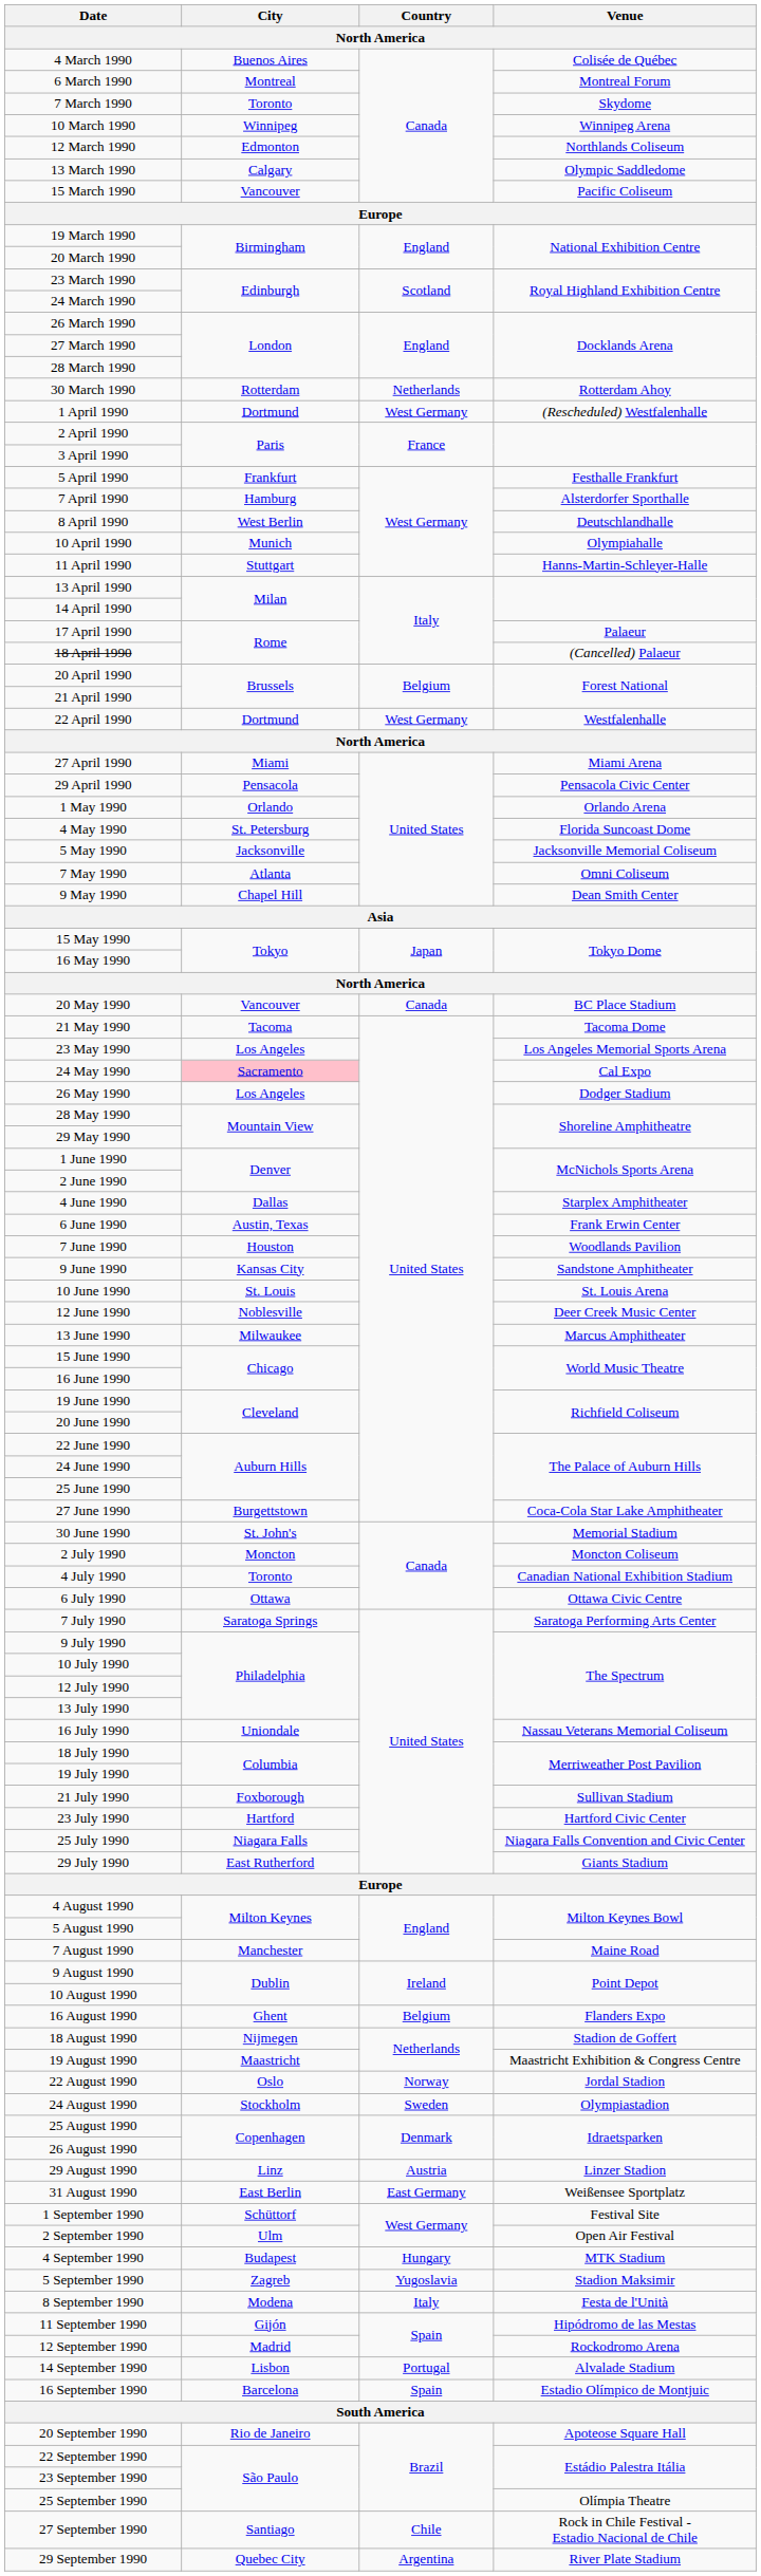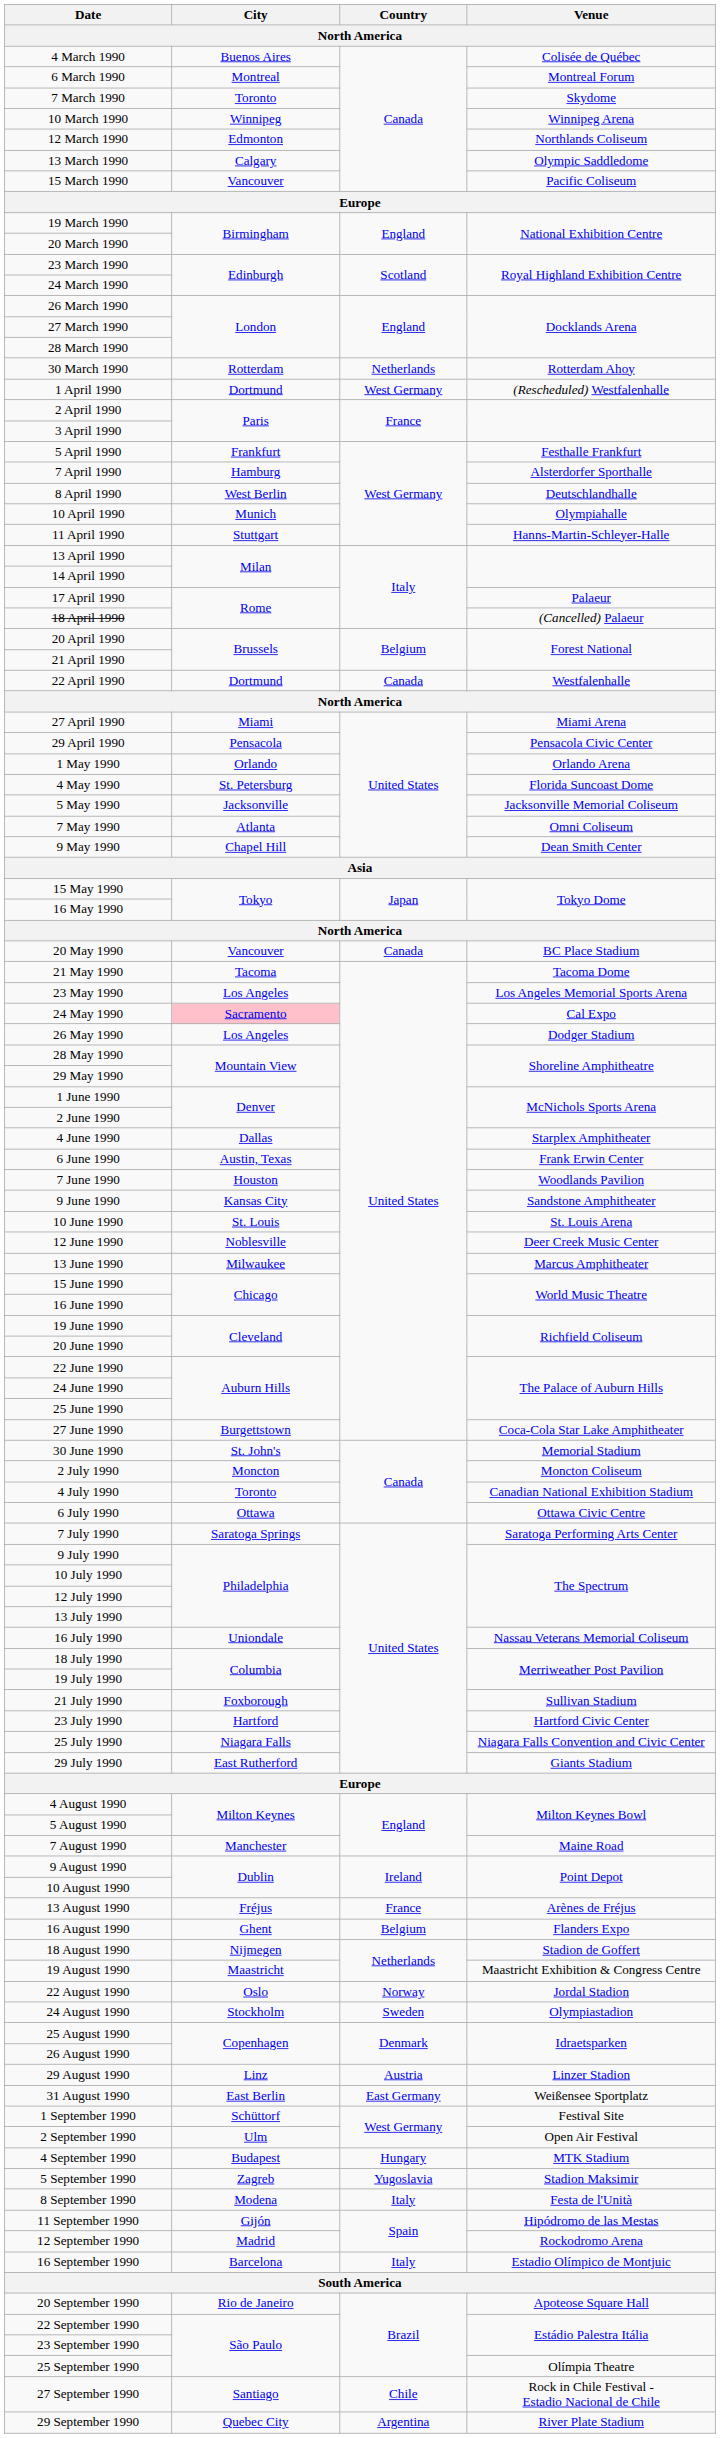 <table class="wikitable" style="text-align:center;">
 <tr>
 <th width="200">Date</th>
 <th width="200">City</th>
 <th width="150">Country</th>
 <th width="300">Venue</th>
 </tr>
 <tr>
 <th colspan="4">North America</th>
 </tr>
 <tr>
 <td>4 March 1990</td>
 <td><a href='#'>Buenos Aires</a></td>
 <td rowspan="7"><a href='#'>Canada</a></td>
 <td><a href='#'>Colisée de Québec</a></td>
 </tr>
 <tr>
 <td>6 March 1990</td>
 <td><a href='#'>Montreal</a></td>
 <td><a href='#'>Montreal Forum</a></td>
 </tr>
 <tr>
 <td>7 March 1990</td>
 <td><a href='#'>Toronto</a></td>
 <td><a href='#'>Skydome</a></td>
 </tr>
 <tr>
 <td>10 March 1990</td>
 <td><a href='#'>Winnipeg</a></td>
 <td><a href='#'>Winnipeg Arena</a></td>
 </tr>
 <tr>
 <td>12 March 1990</td>
 <td><a href='#'>Edmonton</a></td>
 <td><a href='#'>Northlands Coliseum</a></td>
 </tr>
 <tr>
 <td>13 March 1990</td>
 <td><a href='#'>Calgary</a></td>
 <td><a href='#'>Olympic Saddledome</a></td>
 </tr>
 <tr>
 <td>15 March 1990</td>
 <td><a href='#'>Vancouver</a></td>
 <td><a href='#'>Pacific Coliseum</a></td>
 </tr>
 <tr>
 <th colspan="4">Europe</th>
 </tr>
 <tr>
 <td>19 March 1990</td>
 <td rowspan="2"><a href='#'>Birmingham</a></td>
 <td rowspan="2"><a href='#'>England</a></td>
 <td rowspan="2"><a href='#'>National Exhibition Centre</a></td>
 </tr>
 <tr>
 <td>20 March 1990</td>
 </tr>
 <tr>
 <td>23 March 1990</td>
 <td rowspan="2"><a href='#'>Edinburgh</a></td>
 <td rowspan="2"><a href='#'>Scotland</a></td>
 <td rowspan="2"><a href='#'>Royal Highland Exhibition Centre</a></td>
 </tr>
 <tr>
 <td>24 March 1990</td>
 </tr>
 <tr>
 <td>26 March 1990</td>
 <td rowspan="3"><a href='#'>London</a></td>
 <td rowspan="3"><a href='#'>England</a></td>
 <td rowspan="3"><a href='#'>Docklands Arena</a></td>
 </tr>
 <tr>
 <td>27 March 1990</td>
 </tr>
 <tr>
 <td>28 March 1990</td>
 </tr>
 <tr>
 <td>30 March 1990</td>
 <td><a href='#'>Rotterdam</a></td>
 <td><a href='#'>Netherlands</a></td>
 <td><a href='#'>Rotterdam Ahoy</a></td>
 </tr>
 <tr>
 <td>1 April 1990</td>
 <td><a href='#'>Dortmund</a></td>
 <td><a href='#'>West Germany</a></td>
 <td><em>(Rescheduled)</em> <a href='#'>Westfalenhalle</a></td>
 </tr>
 <tr>
 <td>2 April 1990</td>
 <td rowspan="2"><a href='#'>Paris</a></td>
 <td rowspan="2"><a href='#'>France</a></td>
 </tr>
 <tr>
 <td>3 April 1990</td>
 </tr>
 <tr>
 <td>5 April 1990</td>
 <td><a href='#'>Frankfurt</a></td>
 <td rowspan="5"><a href='#'>West Germany</a></td>
 <td><a href='#'>Festhalle Frankfurt</a></td>
 </tr>
 <tr>
 <td>7 April 1990</td>
 <td><a href='#'>Hamburg</a></td>
 <td><a href='#'>Alsterdorfer Sporthalle</a></td>
 </tr>
 <tr>
 <td>8 April 1990</td>
 <td><a href='#'>West Berlin</a></td>
 <td><a href='#'>Deutschlandhalle</a></td>
 </tr>
 <tr>
 <td>10 April 1990</td>
 <td><a href='#'>Munich</a></td>
 <td><a href='#'>Olympiahalle</a></td>
 </tr>
 <tr>
 <td>11 April 1990</td>
 <td><a href='#'>Stuttgart</a></td>
 <td><a href='#'>Hanns-Martin-Schleyer-Halle</a></td>
 </tr>
 <tr>
 <td>13 April 1990</td>
 <td rowspan="2"><a href='#'>Milan</a></td>
 <td rowspan="4"><a href='#'>Italy</a></td>
 </tr>
 <tr>
 <td>14 April 1990</td>
 </tr>
 <tr>
 <td>17 April 1990</td>
 <td rowspan="2"><a href='#'>Rome</a></td>
 <td><a href='#'>Palaeur</a></td>
 </tr>
 <tr>
 <td><s>18 April 1990</s></td>
 <td><em>(Cancelled)</em> <a href='#'>Palaeur</a></td>
 </tr>
 <tr>
 <td>20 April 1990</td>
 <td rowspan="2"><a href='#'>Brussels</a></td>
 <td rowspan="2"><a href='#'>Belgium</a></td>
 <td rowspan="2"><a href='#'>Forest National</a></td>
 </tr>
 <tr>
 <td>21 April 1990</td>
 </tr>
 <tr>
 <td>22 April 1990</td>
 <td><a href='#'>Dortmund</a></td>
-<td><a href='#'>West Germany</a></td>
+<td><a href='#'>Canada</a></td>
 <td><a href='#'>Westfalenhalle</a></td>
 </tr>
 <tr>
 <th colspan="4">North America</th>
 </tr>
 <tr>
 <td>27 April 1990</td>
 <td><a href='#'>Miami</a></td>
 <td rowspan="7"><a href='#'>United States</a></td>
 <td><a href='#'>Miami Arena</a></td>
 </tr>
 <tr>
 <td>29 April 1990</td>
 <td><a href='#'>Pensacola</a></td>
 <td><a href='#'>Pensacola Civic Center</a></td>
 </tr>
 <tr>
 <td>1 May 1990</td>
 <td><a href='#'>Orlando</a></td>
 <td><a href='#'>Orlando Arena</a></td>
 </tr>
 <tr>
 <td>4 May 1990</td>
 <td><a href='#'>St. Petersburg</a></td>
 <td><a href='#'>Florida Suncoast Dome</a></td>
 </tr>
 <tr>
 <td>5 May 1990</td>
 <td><a href='#'>Jacksonville</a></td>
 <td><a href='#'>Jacksonville Memorial Coliseum</a></td>
 </tr>
 <tr>
 <td>7 May 1990</td>
 <td><a href='#'>Atlanta</a></td>
 <td><a href='#'>Omni Coliseum</a></td>
 </tr>
 <tr>
 <td>9 May 1990</td>
 <td><a href='#'>Chapel Hill</a></td>
 <td><a href='#'>Dean Smith Center</a></td>
 </tr>
 <tr>
 <th colspan="4">Asia</th>
 </tr>
 <tr>
 <td>15 May 1990</td>
 <td rowspan="2"><a href='#'>Tokyo</a></td>
 <td rowspan="2"><a href='#'>Japan</a></td>
 <td rowspan="2"><a href='#'>Tokyo Dome</a></td>
 </tr>
 <tr>
 <td>16 May 1990</td>
 </tr>
 <tr>
 <th colspan="4">North America</th>
 </tr>
 <tr>
 <td>20 May 1990</td>
 <td><a href='#'>Vancouver</a></td>
 <td><a href='#'>Canada</a></td>
 <td><a href='#'>BC Place Stadium</a></td>
 </tr>
 <tr>
 <td>21 May 1990</td>
 <td><a href='#'>Tacoma</a></td>
 <td rowspan="23"><a href='#'>United States</a></td>
 <td><a href='#'>Tacoma Dome</a></td>
 </tr>
 <tr>
 <td>23 May 1990</td>
 <td><a href='#'>Los Angeles</a></td>
 <td><a href='#'>Los Angeles Memorial Sports Arena</a></td>
 </tr>
 <tr>
 <td>24 May 1990</td>
 <td style="background: pink;"><a href='#'>Sacramento</a></td>
 <td><a href='#'>Cal Expo</a></td>
 </tr>
 <tr>
 <td>26 May 1990</td>
 <td><a href='#'>Los Angeles</a></td>
 <td><a href='#'>Dodger Stadium</a></td>
 </tr>
 <tr>
 <td>28 May 1990</td>
 <td rowspan="2"><a href='#'>Mountain View</a></td>
 <td rowspan="2"><a href='#'>Shoreline Amphitheatre</a></td>
 </tr>
 <tr>
 <td>29 May 1990</td>
 </tr>
 <tr>
 <td>1 June 1990</td>
 <td rowspan="2"><a href='#'>Denver</a></td>
 <td rowspan="2"><a href='#'>McNichols Sports Arena</a></td>
 </tr>
 <tr>
 <td>2 June 1990</td>
 </tr>
 <tr>
 <td>4 June 1990</td>
 <td><a href='#'>Dallas</a></td>
 <td><a href='#'>Starplex Amphitheater</a></td>
 </tr>
 <tr>
 <td>6 June 1990</td>
 <td><a href='#'>Austin, Texas</a></td>
 <td><a href='#'>Frank Erwin Center</a></td>
 </tr>
 <tr>
 <td>7 June 1990</td>
 <td><a href='#'>Houston</a></td>
 <td><a href='#'>Woodlands Pavilion</a></td>
 </tr>
 <tr>
 <td>9 June 1990</td>
 <td><a href='#'>Kansas City</a></td>
 <td><a href='#'>Sandstone Amphitheater</a></td>
 </tr>
 <tr>
 <td>10 June 1990</td>
 <td><a href='#'>St. Louis</a></td>
 <td><a href='#'>St. Louis Arena</a></td>
 </tr>
 <tr>
 <td>12 June 1990</td>
 <td><a href='#'>Noblesville</a></td>
 <td><a href='#'>Deer Creek Music Center</a></td>
 </tr>
 <tr>
 <td>13 June 1990</td>
 <td><a href='#'>Milwaukee</a></td>
 <td><a href='#'>Marcus Amphitheater</a></td>
 </tr>
 <tr>
 <td>15 June 1990</td>
 <td rowspan="2"><a href='#'>Chicago</a></td>
 <td rowspan="2"><a href='#'>World Music Theatre</a></td>
 </tr>
 <tr>
 <td>16 June 1990</td>
 </tr>
 <tr>
 <td>19 June 1990</td>
 <td rowspan="2"><a href='#'>Cleveland</a></td>
 <td rowspan="2"><a href='#'>Richfield Coliseum</a></td>
 </tr>
 <tr>
 <td>20 June 1990</td>
 </tr>
 <tr>
 <td>22 June 1990</td>
 <td rowspan="3"><a href='#'>Auburn Hills</a></td>
 <td rowspan="3"><a href='#'>The Palace of Auburn Hills</a></td>
 </tr>
 <tr>
 <td>24 June 1990</td>
 </tr>
 <tr>
 <td>25 June 1990</td>
 </tr>
 <tr>
 <td>27 June 1990</td>
 <td><a href='#'>Burgettstown</a></td>
 <td><a href='#'>Coca-Cola Star Lake Amphitheater</a></td>
 </tr>
 <tr>
 <td>30 June 1990</td>
 <td><a href='#'>St. John's</a></td>
 <td rowspan="4"><a href='#'>Canada</a></td>
 <td><a href='#'>Memorial Stadium</a></td>
 </tr>
 <tr>
 <td>2 July 1990</td>
 <td><a href='#'>Moncton</a></td>
 <td><a href='#'>Moncton Coliseum</a></td>
 </tr>
 <tr>
 <td>4 July 1990</td>
 <td><a href='#'>Toronto</a></td>
 <td><a href='#'>Canadian National Exhibition Stadium</a></td>
 </tr>
 <tr>
 <td>6 July 1990</td>
 <td><a href='#'>Ottawa</a></td>
 <td><a href='#'>Ottawa Civic Centre</a></td>
 </tr>
 <tr>
 <td>7 July 1990</td>
 <td><a href='#'>Saratoga Springs</a></td>
 <td rowspan="12"><a href='#'>United States</a></td>
 <td><a href='#'>Saratoga Performing Arts Center</a></td>
 </tr>
 <tr>
 <td>9 July 1990</td>
 <td rowspan="4"><a href='#'>Philadelphia</a></td>
 <td rowspan="4"><a href='#'>The Spectrum</a></td>
 </tr>
 <tr>
 <td>10 July 1990</td>
 </tr>
 <tr>
 <td>12 July 1990</td>
 </tr>
 <tr>
 <td>13 July 1990</td>
 </tr>
 <tr>
 <td>16 July 1990</td>
 <td><a href='#'>Uniondale</a></td>
 <td><a href='#'>Nassau Veterans Memorial Coliseum</a></td>
 </tr>
 <tr>
 <td>18 July 1990</td>
 <td rowspan="2"><a href='#'>Columbia</a></td>
 <td rowspan="2"><a href='#'>Merriweather Post Pavilion</a></td>
 </tr>
 <tr>
 <td>19 July 1990</td>
 </tr>
 <tr>
 <td>21 July 1990</td>
 <td><a href='#'>Foxborough</a></td>
 <td><a href='#'>Sullivan Stadium</a></td>
 </tr>
 <tr>
 <td>23 July 1990</td>
 <td><a href='#'>Hartford</a></td>
 <td><a href='#'>Hartford Civic Center</a></td>
 </tr>
 <tr>
 <td>25 July 1990</td>
 <td><a href='#'>Niagara Falls</a></td>
 <td><a href='#'>Niagara Falls Convention and Civic Center</a></td>
 </tr>
 <tr>
 <td>29 July 1990</td>
 <td><a href='#'>East Rutherford</a></td>
 <td><a href='#'>Giants Stadium</a></td>
 </tr>
 <tr>
 <th colspan="4">Europe</th>
 </tr>
 <tr>
 <td>4 August 1990</td>
 <td rowspan="2"><a href='#'>Milton Keynes</a></td>
 <td rowspan="3"><a href='#'>England</a></td>
 <td rowspan="2"><a href='#'>Milton Keynes Bowl</a></td>
 </tr>
 <tr>
 <td>5 August 1990</td>
 </tr>
 <tr>
 <td>7 August 1990</td>
 <td><a href='#'>Manchester</a></td>
 <td><a href='#'>Maine Road</a></td>
 </tr>
 <tr>
 <td>9 August 1990</td>
 <td rowspan="2"><a href='#'>Dublin</a></td>
 <td rowspan="2"><a href='#'>Ireland</a></td>
 <td rowspan="2"><a href='#'>Point Depot</a></td>
 </tr>
 <tr>
 <td>10 August 1990</td>
 </tr>
 <tr>
+<td>13 August 1990</td>
+<td><a href='#'>Fréjus</a></td>
+<td><a href='#'>France</a></td>
+<td><a href='#'>Arènes de Fréjus</a></td>
+</tr>
+<tr>
 <td>16 August 1990</td>
 <td><a href='#'>Ghent</a></td>
 <td><a href='#'>Belgium</a></td>
 <td><a href='#'>Flanders Expo</a></td>
 </tr>
 <tr>
 <td>18 August 1990</td>
 <td><a href='#'>Nijmegen</a></td>
 <td rowspan="2"><a href='#'>Netherlands</a></td>
 <td><a href='#'>Stadion de Goffert</a></td>
 </tr>
 <tr>
 <td>19 August 1990</td>
 <td><a href='#'>Maastricht</a></td>
 <td>Maastricht Exhibition & Congress Centre</td>
 </tr>
 <tr>
 <td>22 August 1990</td>
 <td><a href='#'>Oslo</a></td>
 <td><a href='#'>Norway</a></td>
 <td><a href='#'>Jordal Stadion</a></td>
 </tr>
 <tr>
 <td>24 August 1990</td>
 <td><a href='#'>Stockholm</a></td>
 <td><a href='#'>Sweden</a></td>
 <td><a href='#'>Olympiastadion</a></td>
 </tr>
 <tr>
 <td>25 August 1990</td>
 <td rowspan="2"><a href='#'>Copenhagen</a></td>
 <td rowspan="2"><a href='#'>Denmark</a></td>
 <td rowspan="2"><a href='#'>Idraetsparken</a></td>
 </tr>
 <tr>
 <td>26 August 1990</td>
 </tr>
 <tr>
 <td>29 August 1990</td>
 <td><a href='#'>Linz</a></td>
 <td><a href='#'>Austria</a></td>
 <td><a href='#'>Linzer Stadion</a></td>
 </tr>
 <tr>
 <td>31 August 1990</td>
 <td><a href='#'>East Berlin</a></td>
 <td><a href='#'>East Germany</a></td>
 <td>Weißensee Sportplatz</td>
 </tr>
 <tr>
 <td>1 September 1990</td>
 <td><a href='#'>Schüttorf</a></td>
 <td rowspan="2"><a href='#'>West Germany</a></td>
 <td>Festival Site</td>
 </tr>
 <tr>
 <td>2 September 1990</td>
 <td><a href='#'>Ulm</a></td>
 <td>Open Air Festival</td>
 </tr>
 <tr>
 <td>4 September 1990</td>
 <td><a href='#'>Budapest</a></td>
 <td><a href='#'>Hungary</a></td>
 <td><a href='#'>MTK Stadium</a></td>
 </tr>
 <tr>
 <td>5 September 1990</td>
 <td><a href='#'>Zagreb</a></td>
 <td><a href='#'>Yugoslavia</a></td>
 <td><a href='#'>Stadion Maksimir</a></td>
 </tr>
 <tr>
 <td>8 September 1990</td>
 <td><a href='#'>Modena</a></td>
 <td><a href='#'>Italy</a></td>
 <td><a href='#'>Festa de l'Unità</a></td>
 </tr>
 <tr>
 <td>11 September 1990</td>
 <td><a href='#'>Gijón</a></td>
 <td rowspan="2"><a href='#'>Spain</a></td>
 <td><a href='#'>Hipódromo de las Mestas</a></td>
 </tr>
 <tr>
 <td>12 September 1990</td>
 <td><a href='#'>Madrid</a></td>
 <td><a href='#'>Rockodromo Arena</a></td>
 </tr>
 <tr>
-<td>14 September 1990</td>
-<td><a href='#'>Lisbon</a></td>
-<td><a href='#'>Portugal</a></td>
-<td><a href='#'>Alvalade Stadium</a></td>
-</tr>
-<tr>
 <td>16 September 1990</td>
 <td><a href='#'>Barcelona</a></td>
-<td><a href='#'>Spain</a></td>
+<td><a href='#'>Italy</a></td>
 <td><a href='#'>Estadio Olímpico de Montjuic</a></td>
 </tr>
 <tr>
 <th colspan="4">South America</th>
 </tr>
 <tr>
 <td>20 September 1990</td>
 <td><a href='#'>Rio de Janeiro</a></td>
 <td rowspan="4"><a href='#'>Brazil</a></td>
 <td><a href='#'>Apoteose Square Hall</a></td>
 </tr>
 <tr>
 <td>22 September 1990</td>
 <td rowspan="3"><a href='#'>São Paulo</a></td>
 <td rowspan="2"><a href='#'>Estádio Palestra Itália</a></td>
 </tr>
 <tr>
 <td>23 September 1990</td>
 </tr>
 <tr>
 <td>25 September 1990</td>
 <td>Olímpia Theatre</td>
 </tr>
 <tr>
 <td>27 September 1990</td>
 <td><a href='#'>Santiago</a></td>
 <td><a href='#'>Chile</a></td>
 <td>Rock in Chile Festival -<br><a href='#'>Estadio Nacional de Chile</a></td>
 </tr>
 <tr>
 <td>29 September 1990</td>
 <td><a href='#'>Quebec City</a></td>
 <td><a href='#'>Argentina</a></td>
 <td><a href='#'>River Plate Stadium</a></td>
 </tr>
 </table>
